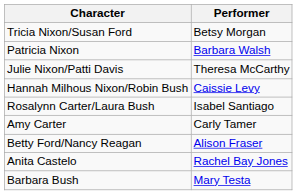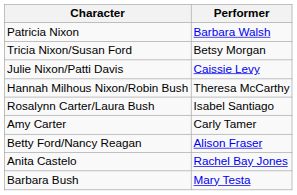 <table class="wikitable">
 <tr>
 <th>Character</th>
 <th>Performer</th>
 </tr>
 <tr>
+<td>Patricia Nixon</td>
+<td><a href='#'>Barbara Walsh</a></td>
+</tr>
+<tr>
 <td>Tricia Nixon/Susan Ford</td>
 <td>Betsy Morgan</td>
 </tr>
 <tr>
-<td>Patricia Nixon</td>
-<td><a href='#'>Barbara Walsh</a></td>
-</tr>
-<tr>
 <td>Julie Nixon/Patti Davis</td>
-<td>Theresa McCarthy</td>
+<td><a href='#'>Caissie Levy</a></td>
 </tr>
 <tr>
 <td>Hannah Milhous Nixon/Robin Bush</td>
-<td><a href='#'>Caissie Levy</a></td>
+<td>Theresa McCarthy</td>
 </tr>
 <tr>
 <td>Rosalynn Carter/Laura Bush</td>
 <td>Isabel Santiago</td>
 </tr>
 <tr>
 <td>Amy Carter</td>
 <td>Carly Tamer</td>
 </tr>
 <tr>
 <td>Betty Ford/Nancy Reagan</td>
 <td><a href='#'>Alison Fraser</a></td>
 </tr>
 <tr>
 <td>Anita Castelo</td>
 <td><a href='#'>Rachel Bay Jones</a></td>
 </tr>
 <tr>
 <td>Barbara Bush</td>
 <td><a href='#'>Mary Testa</a></td>
 </tr>
 </table>
